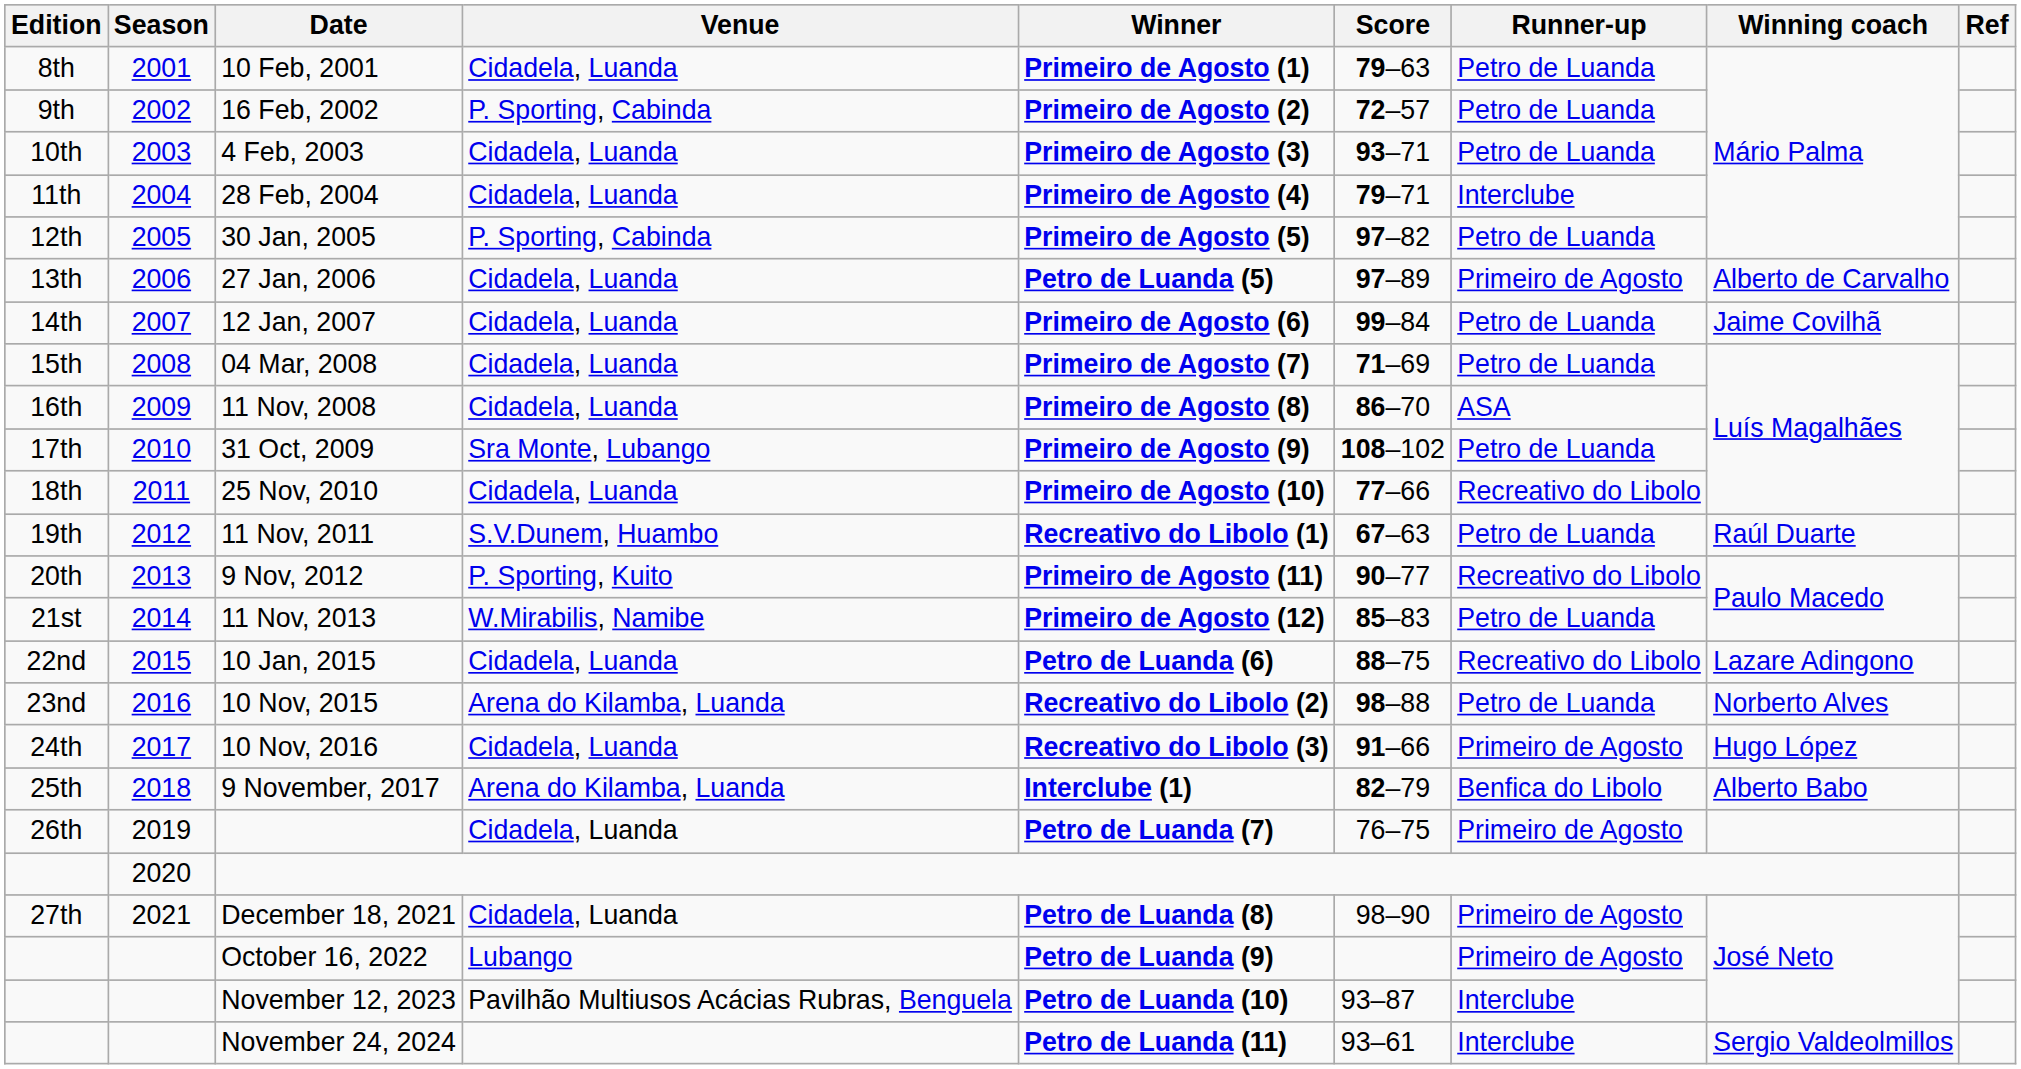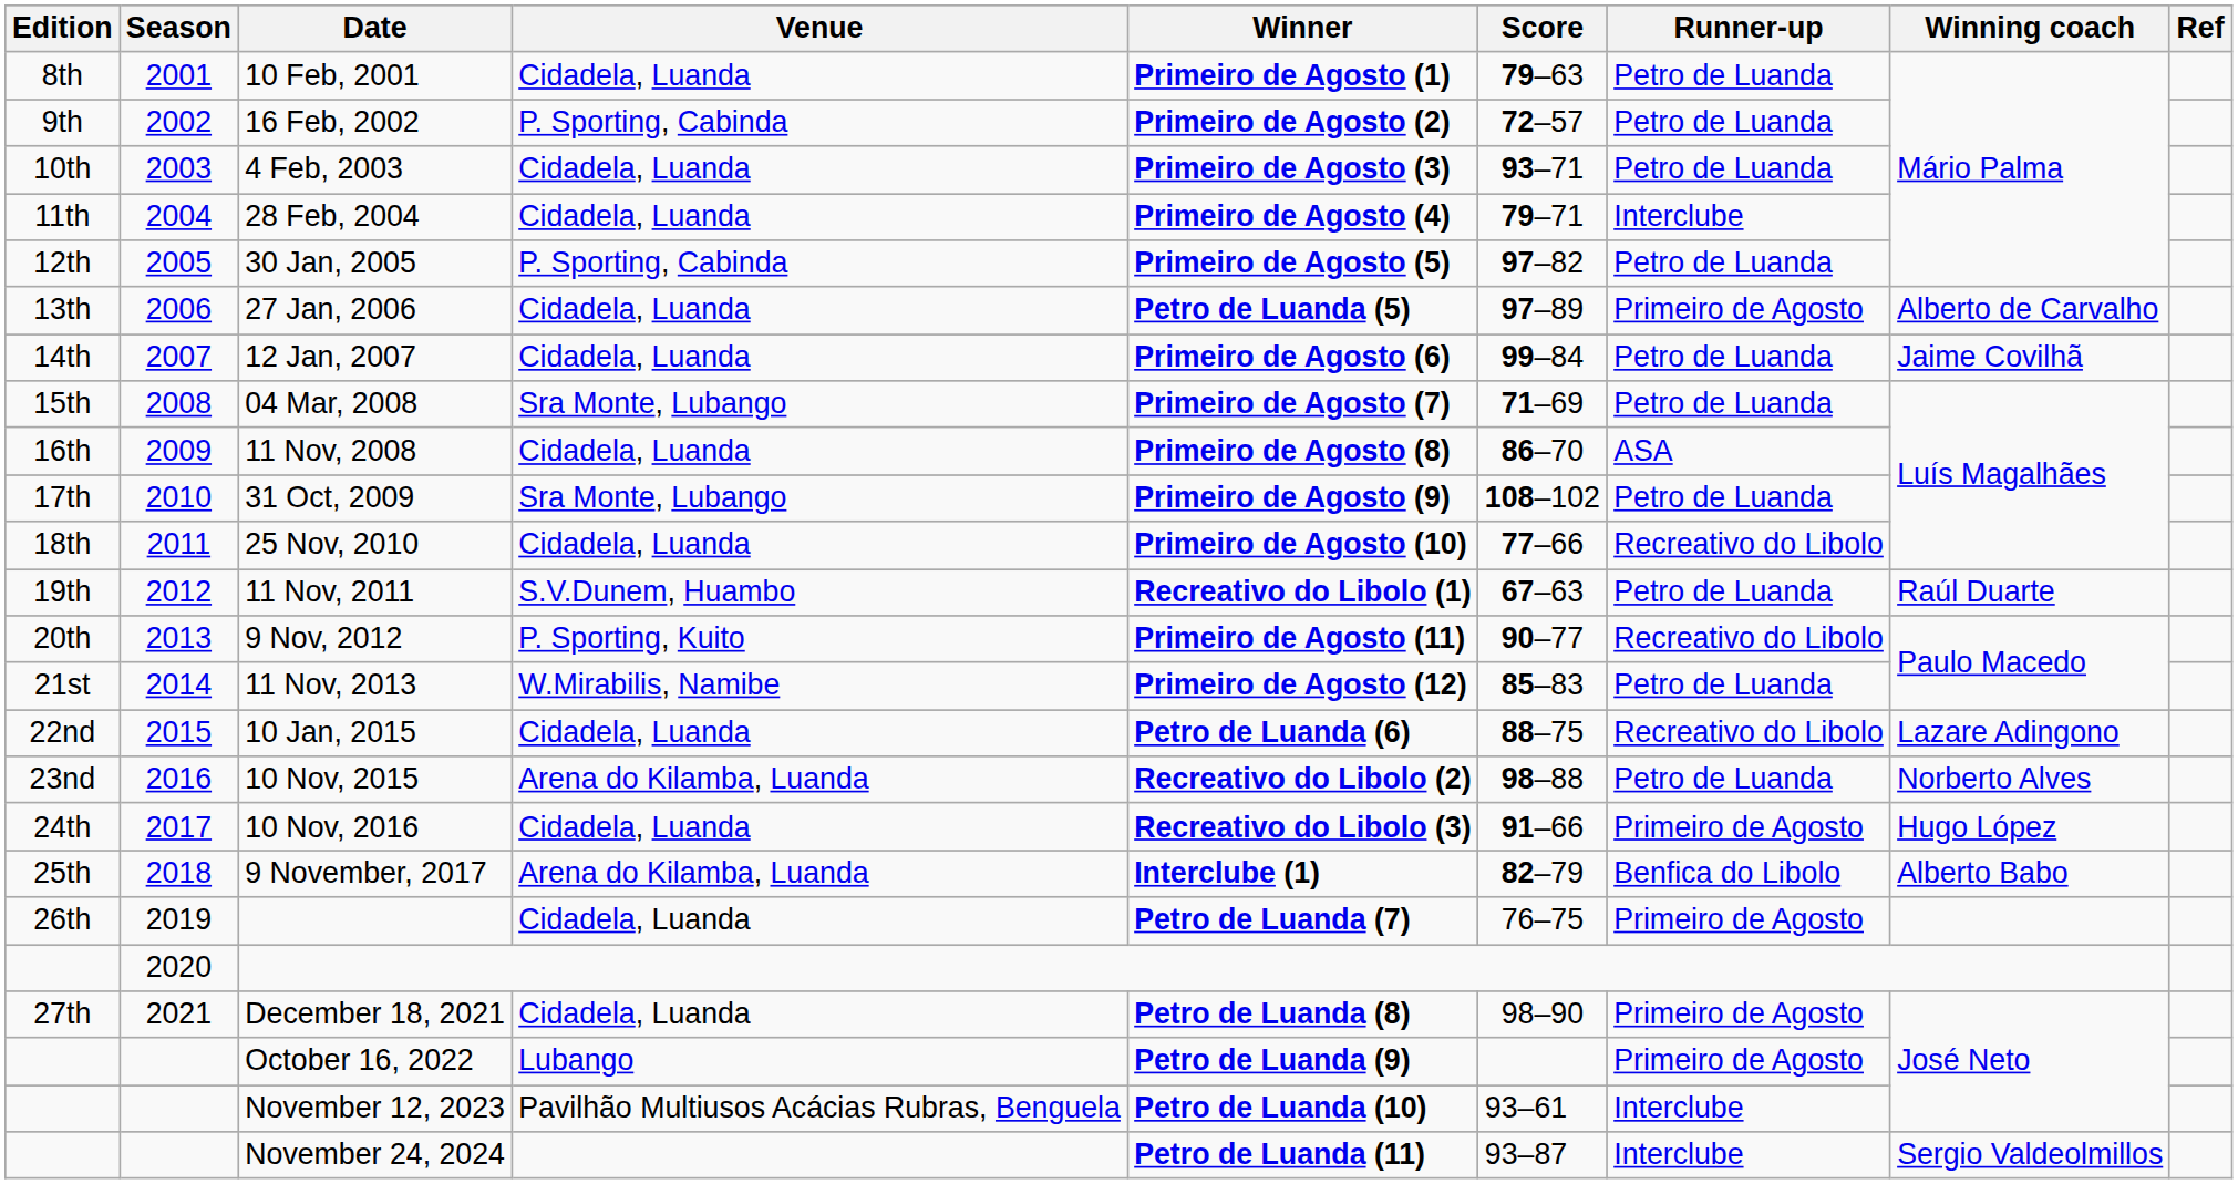 <table class="wikitable" style="font-size:100%;">
 <tr>
 <th>Edition</th>
 <th>Season</th>
 <th>Date</th>
 <th>Venue</th>
 <th>Winner</th>
 <th>Score</th>
 <th>Runner-up</th>
 <th>Winning coach</th>
 <th>Ref</th>
 </tr>
 <tr>
 <td align="center">8th</td>
 <td align="center"><a href='#'>2001</a></td>
 <td>10 Feb, 2001</td>
 <td><a href='#'>Cidadela</a>, <a href='#'>Luanda</a></td>
 <td><strong><a href='#'>Primeiro de Agosto</a> (1)</strong></td>
 <td align="center"><strong>79</strong>–63</td>
 <td><a href='#'>Petro de Luanda</a></td>
 <td rowspan="5"><a href='#'>Mário Palma</a></td>
 <td></td>
 </tr>
 <tr>
 <td align="center">9th</td>
 <td align="center"><a href='#'>2002</a></td>
 <td>16 Feb, 2002</td>
 <td><a href='#'>P. Sporting</a>, <a href='#'>Cabinda</a></td>
 <td><strong><a href='#'>Primeiro de Agosto</a> (2)</strong></td>
 <td align="center"><strong>72</strong>–57</td>
 <td><a href='#'>Petro de Luanda</a></td>
 <td></td>
 </tr>
 <tr>
 <td align="center">10th</td>
 <td align="center"><a href='#'>2003</a></td>
 <td>4 Feb, 2003</td>
 <td><a href='#'>Cidadela</a>, <a href='#'>Luanda</a></td>
 <td><strong><a href='#'>Primeiro de Agosto</a> (3)</strong></td>
 <td align="center"><strong>93</strong>–71</td>
 <td><a href='#'>Petro de Luanda</a></td>
 <td></td>
 </tr>
 <tr>
 <td align="center">11th</td>
 <td align="center"><a href='#'>2004</a></td>
 <td>28 Feb, 2004</td>
 <td><a href='#'>Cidadela</a>, <a href='#'>Luanda</a></td>
 <td><strong><a href='#'>Primeiro de Agosto</a> (4)</strong></td>
 <td align="center"><strong>79</strong>–71</td>
 <td><a href='#'>Interclube</a></td>
 <td></td>
 </tr>
 <tr>
 <td align="center">12th</td>
 <td align="center"><a href='#'>2005</a></td>
 <td>30 Jan, 2005</td>
 <td><a href='#'>P. Sporting</a>, <a href='#'>Cabinda</a></td>
 <td><strong><a href='#'>Primeiro de Agosto</a> (5)</strong></td>
 <td align="center"><strong>97</strong>–82</td>
 <td><a href='#'>Petro de Luanda</a></td>
 <td></td>
 </tr>
 <tr>
 <td align="center">13th</td>
 <td align="center"><a href='#'>2006</a></td>
 <td>27 Jan, 2006</td>
 <td><a href='#'>Cidadela</a>, <a href='#'>Luanda</a></td>
 <td><strong><a href='#'>Petro de Luanda</a> (5)</strong></td>
 <td align="center"><strong>97</strong>–89</td>
 <td><a href='#'>Primeiro de Agosto</a></td>
 <td><a href='#'>Alberto de Carvalho</a></td>
 <td></td>
 </tr>
 <tr>
 <td align="center">14th</td>
 <td align="center"><a href='#'>2007</a></td>
 <td>12 Jan, 2007</td>
 <td><a href='#'>Cidadela</a>, <a href='#'>Luanda</a></td>
 <td><strong><a href='#'>Primeiro de Agosto</a> (6)</strong></td>
 <td align="center"><strong>99</strong>–84</td>
 <td><a href='#'>Petro de Luanda</a></td>
 <td><a href='#'>Jaime Covilhã</a></td>
 <td></td>
 </tr>
 <tr>
 <td align="center">15th</td>
 <td align="center"><a href='#'>2008</a></td>
 <td>04 Mar, 2008</td>
-<td><a href='#'>Cidadela</a>, <a href='#'>Luanda</a></td>
+<td><a href='#'>Sra Monte</a>, <a href='#'>Lubango</a></td>
 <td><strong><a href='#'>Primeiro de Agosto</a> (7)</strong></td>
 <td align="center"><strong>71</strong>–69</td>
 <td><a href='#'>Petro de Luanda</a></td>
 <td rowspan="4"><a href='#'>Luís Magalhães</a></td>
 <td></td>
 </tr>
 <tr>
 <td align="center">16th</td>
 <td align="center"><a href='#'>2009</a></td>
 <td>11 Nov, 2008</td>
 <td><a href='#'>Cidadela</a>, <a href='#'>Luanda</a></td>
 <td><strong><a href='#'>Primeiro de Agosto</a> (8)</strong></td>
 <td align="center"><strong>86</strong>–70</td>
 <td><a href='#'>ASA</a></td>
 <td></td>
 </tr>
 <tr>
 <td align="center">17th</td>
 <td align="center"><a href='#'>2010</a></td>
 <td>31 Oct, 2009</td>
 <td><a href='#'>Sra Monte</a>, <a href='#'>Lubango</a></td>
 <td><strong><a href='#'>Primeiro de Agosto</a> (9)</strong></td>
 <td align="center"><strong>108</strong>–102</td>
 <td><a href='#'>Petro de Luanda</a></td>
 <td></td>
 </tr>
 <tr>
 <td align="center">18th</td>
 <td align="center"><a href='#'>2011</a></td>
 <td>25 Nov, 2010</td>
 <td><a href='#'>Cidadela</a>, <a href='#'>Luanda</a></td>
 <td><strong><a href='#'>Primeiro de Agosto</a> (10)</strong></td>
 <td align="center"><strong>77</strong>–66</td>
 <td><a href='#'>Recreativo do Libolo</a></td>
 <td></td>
 </tr>
 <tr>
 <td align="center">19th</td>
 <td align="center"><a href='#'>2012</a></td>
 <td>11 Nov, 2011</td>
 <td><a href='#'>S.V.Dunem</a>, <a href='#'>Huambo</a></td>
 <td><strong><a href='#'>Recreativo do Libolo</a> (1)</strong></td>
 <td align="center"><strong>67</strong>–63</td>
 <td><a href='#'>Petro de Luanda</a></td>
 <td><a href='#'>Raúl Duarte</a></td>
 <td></td>
 </tr>
 <tr>
 <td align="center">20th</td>
 <td align="center"><a href='#'>2013</a></td>
 <td>9 Nov, 2012</td>
 <td><a href='#'>P. Sporting</a>, <a href='#'>Kuito</a></td>
 <td><strong><a href='#'>Primeiro de Agosto</a> (11)</strong></td>
 <td align="center"><strong>90</strong>–77</td>
 <td><a href='#'>Recreativo do Libolo</a></td>
 <td rowspan="2"><a href='#'>Paulo Macedo</a></td>
 <td></td>
 </tr>
 <tr>
 <td align="center">21st</td>
 <td align="center"><a href='#'>2014</a></td>
 <td>11 Nov, 2013</td>
 <td><a href='#'>W.Mirabilis</a>, <a href='#'>Namibe</a></td>
 <td><strong><a href='#'>Primeiro de Agosto</a> (12)</strong></td>
 <td align="center"><strong>85</strong>–83</td>
 <td><a href='#'>Petro de Luanda</a></td>
 <td></td>
 </tr>
 <tr>
 <td align="center">22nd</td>
 <td align="center"><a href='#'>2015</a></td>
 <td>10 Jan, 2015</td>
 <td><a href='#'>Cidadela</a>, <a href='#'>Luanda</a></td>
 <td><strong><a href='#'>Petro de Luanda</a> (6)</strong></td>
 <td align="center"><strong>88</strong>–75</td>
 <td><a href='#'>Recreativo do Libolo</a></td>
 <td><a href='#'>Lazare Adingono</a></td>
 <td></td>
 </tr>
 <tr>
 <td align="center">23nd</td>
 <td align="center"><a href='#'>2016</a></td>
 <td>10 Nov, 2015</td>
 <td><a href='#'>Arena do Kilamba</a>, <a href='#'>Luanda</a></td>
 <td><strong><a href='#'>Recreativo do Libolo</a> (2)</strong></td>
 <td align="center"><strong>98</strong>–88</td>
 <td><a href='#'>Petro de Luanda</a></td>
 <td><a href='#'>Norberto Alves</a></td>
 <td></td>
 </tr>
 <tr>
 <td align="center">24th</td>
 <td align="center"><a href='#'>2017</a></td>
 <td>10 Nov, 2016</td>
 <td><a href='#'>Cidadela</a>, <a href='#'>Luanda</a></td>
 <td><strong><a href='#'>Recreativo do Libolo</a> (3)</strong></td>
 <td align="center"><strong>91</strong>–66</td>
 <td><a href='#'>Primeiro de Agosto</a></td>
 <td><a href='#'>Hugo López</a></td>
 <td></td>
 </tr>
 <tr>
 <td align="center">25th</td>
 <td align="center"><a href='#'>2018</a></td>
 <td>9 November, 2017</td>
 <td><a href='#'>Arena do Kilamba</a>, <a href='#'>Luanda</a></td>
 <td><strong><a href='#'>Interclube</a> (1)</strong></td>
 <td align="center"><strong>82</strong>–79</td>
 <td><a href='#'>Benfica do Libolo</a></td>
 <td><a href='#'>Alberto Babo</a></td>
 <td></td>
 </tr>
 <tr>
 <td align="center">26th</td>
 <td align="center">2019</td>
 <td></td>
 <td><a href='#'>Cidadela</a>, Luanda</td>
 <td><strong><a href='#'>Petro de Luanda</a> (7)</strong></td>
 <td align="center">76–75</td>
 <td><a href='#'>Primeiro de Agosto</a></td>
 <td></td>
 <td></td>
 </tr>
 <tr>
 <td></td>
 <td align="center">2020</td>
 <td colspan="6"></td>
 <td></td>
 </tr>
 <tr>
 <td align="center">27th</td>
 <td align="center">2021</td>
 <td>December 18, 2021</td>
 <td><a href='#'>Cidadela</a>, Luanda</td>
 <td><strong><a href='#'>Petro de Luanda</a> (8)</strong></td>
 <td align="center">98–90</td>
 <td><a href='#'>Primeiro de Agosto</a></td>
 <td rowspan="3"><a href='#'>José Neto</a></td>
 <td align="center"></td>
 </tr>
 <tr>
 <td></td>
 <td></td>
 <td>October 16, 2022</td>
 <td><a href='#'>Lubango</a></td>
 <td><strong><a href='#'>Petro de Luanda</a> (9)</strong></td>
 <td></td>
 <td><a href='#'>Primeiro de Agosto</a></td>
 <td></td>
 </tr>
 <tr>
 <td></td>
 <td></td>
 <td>November 12, 2023</td>
 <td>Pavilhão Multiusos Acácias Rubras, <a href='#'>Benguela</a></td>
 <td><strong><a href='#'>Petro de Luanda</a> (10)</strong></td>
-<td>93–87</td>
+<td>93–61</td>
 <td><a href='#'>Interclube</a></td>
 <td></td>
 </tr>
 <tr>
 <td></td>
 <td></td>
 <td>November 24, 2024</td>
 <td></td>
 <td><strong><a href='#'>Petro de Luanda</a> (11)</strong></td>
-<td>93–61</td>
+<td>93–87</td>
 <td><a href='#'>Interclube</a></td>
 <td><a href='#'>Sergio Valdeolmillos</a></td>
 <td></td>
 </tr>
 </table>
